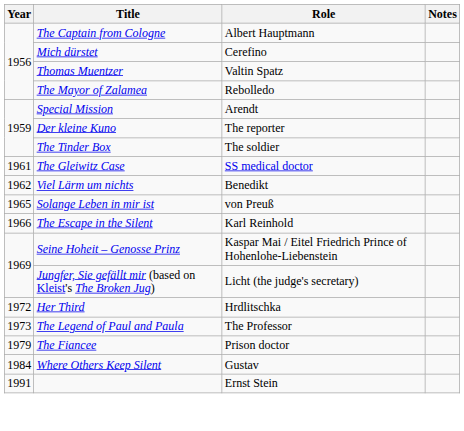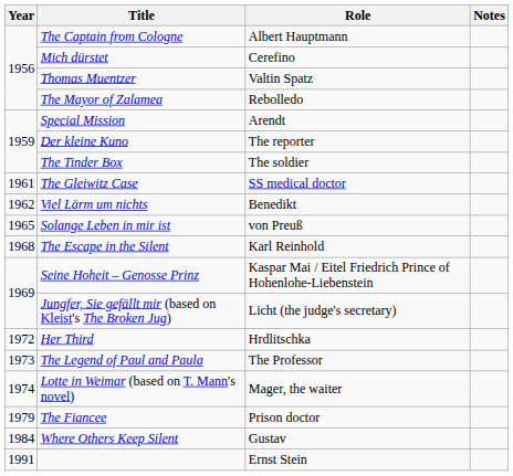 <table class="wikitable sortable">
 <tr>
 <th>Year</th>
 <th>Title</th>
 <th>Role</th>
 <th class="unsortable">Notes</th>
 </tr>
 <tr>
 <td rowspan=4>1956</td>
 <td><em><a href='#'>The Captain from Cologne</a></em></td>
 <td>Albert Hauptmann</td>
 <td></td>
 </tr>
 <tr>
 <td><em><a href='#'>Mich dürstet</a></em></td>
 <td>Cerefino</td>
 <td></td>
 </tr>
 <tr>
 <td><em><a href='#'>Thomas Muentzer</a></em></td>
 <td>Valtin Spatz</td>
 <td></td>
 </tr>
 <tr>
 <td><em><a href='#'>The Mayor of Zalamea</a></em></td>
 <td>Rebolledo</td>
 <td></td>
 </tr>
 <tr>
 <td rowspan=3>1959</td>
 <td><em><a href='#'>Special Mission</a></em></td>
 <td>Arendt</td>
 <td></td>
 </tr>
 <tr>
 <td><em><a href='#'>Der kleine Kuno</a></em></td>
 <td>The reporter</td>
 <td></td>
 </tr>
 <tr>
 <td><em><a href='#'>The Tinder Box</a></em></td>
 <td>The soldier</td>
 <td></td>
 </tr>
 <tr>
 <td>1961</td>
 <td><em><a href='#'>The Gleiwitz Case</a></em></td>
 <td><a href='#'>SS medical doctor</a></td>
 <td></td>
 </tr>
 <tr>
 <td>1962</td>
 <td><em><a href='#'>Viel Lärm um nichts</a></em></td>
 <td>Benedikt</td>
 <td></td>
 </tr>
 <tr>
 <td>1965</td>
 <td><em><a href='#'>Solange Leben in mir ist</a></em></td>
 <td>von Preuß</td>
 <td></td>
 </tr>
 <tr>
-<td>1966</td>
+<td>1968</td>
 <td><em><a href='#'>The Escape in the Silent</a></em></td>
 <td>Karl Reinhold</td>
 <td></td>
 </tr>
 <tr>
 <td rowspan=2>1969</td>
 <td><em><a href='#'>Seine Hoheit – Genosse Prinz</a></em></td>
 <td>Kaspar Mai / Eitel Friedrich Prince of Hohenlohe-Liebenstein</td>
 <td></td>
 </tr>
 <tr>
 <td><em><a href='#'>Jungfer, Sie gefällt mir</a></em> (based on <a href='#'>Kleist</a>'s <em><a href='#'>The Broken Jug</a></em>)</td>
 <td>Licht (the judge's secretary)</td>
 <td></td>
 </tr>
 <tr>
 <td>1972</td>
 <td><em><a href='#'>Her Third</a></em></td>
 <td>Hrdlitschka</td>
 <td></td>
 </tr>
 <tr>
 <td>1973</td>
 <td><em><a href='#'>The Legend of Paul and Paula</a></em></td>
 <td>The Professor</td>
 <td></td>
 </tr>
 <tr>
+<td>1974</td>
+<td><em><a href='#'>Lotte in Weimar</a></em> (based on <a href='#'>T. Mann</a>'s <a href='#'>novel</a>)</td>
+<td>Mager, the waiter</td>
+<td></td>
+</tr>
+<tr>
 <td>1979</td>
 <td><em><a href='#'>The Fiancee</a></em></td>
 <td>Prison doctor</td>
 <td></td>
 </tr>
 <tr>
 <td>1984</td>
 <td><em><a href='#'>Where Others Keep Silent</a></em></td>
 <td>Gustav</td>
 <td></td>
 </tr>
 <tr>
 <td>1991</td>
 <td><em></em></td>
 <td>Ernst Stein</td>
 <td></td>
 </tr>
 </table>
